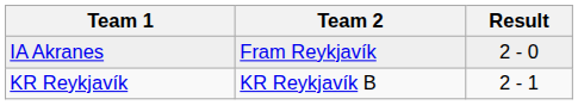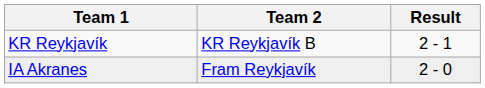 <table class="wikitable">
 <tr>
 <th width="180">Team 1</th>
 <th width="180">Team 2</th>
 <th width="80">Result</th>
 </tr>
+<tr>
+<td><a href='#'>KR Reykjavík</a></td>
+<td><a href='#'>KR Reykjavík</a> B</td>
+<td align="center">2 - 1</td>
+</tr>
 <tr style="background:#EFEFEF">
 <td><a href='#'>IA Akranes</a></td>
 <td><a href='#'>Fram Reykjavík</a></td>
 <td align="center">2 - 0</td>
 </tr>
-<tr>
-<td><a href='#'>KR Reykjavík</a></td>
-<td><a href='#'>KR Reykjavík</a> B</td>
-<td align="center">2 - 1</td>
-</tr>
 </table>
